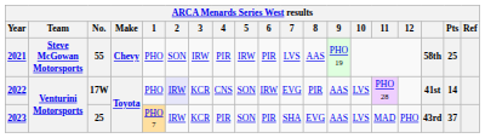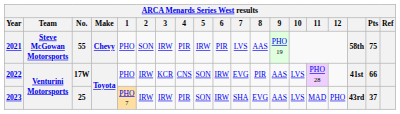 <table class="wikitable" style="text-align:center; font-size:75%">
 <tr>
 <th colspan=19><a href='#'>ARCA Menards Series West</a> results</th>
 </tr>
 <tr>
 <th>Year</th>
 <th>Team</th>
 <th>No.</th>
 <th>Make</th>
 <th>1</th>
 <th>2</th>
 <th>3</th>
 <th>4</th>
 <th>5</th>
 <th>6</th>
 <th>7</th>
 <th>8</th>
 <th>9</th>
 <th>10</th>
 <th>11</th>
 <th>12</th>
 <th></th>
 <th>Pts</th>
 <th>Ref</th>
 </tr>
 <tr>
 <th><a href='#'>2021</a></th>
 <th><a href='#'>Steve McGowan Motorsports</a></th>
 <th>55</th>
 <th><a href='#'>Chevy</a></th>
 <td><a href='#'>PHO</a></td>
 <td><a href='#'>SON</a></td>
 <td><a href='#'>IRW</a></td>
 <td><a href='#'>PIR</a></td>
 <td><a href='#'>IRW</a></td>
 <td><a href='#'>PIR</a></td>
 <td><a href='#'>LVS</a></td>
 <td><a href='#'>AAS</a></td>
 <td style="background:#DFFFDF;"><a href='#'>PHO</a><br><small>19</small></td>
 <td colspan=3></td>
 <th>58th</th>
-<th>25</th>
+<th>75</th>
 <th></th>
 </tr>
 <tr>
 <th><a href='#'>2022</a></th>
 <th rowspan=2><a href='#'>Venturini Motorsports</a></th>
 <th>17W</th>
 <th rowspan=2><a href='#'>Toyota</a></th>
 <td><a href='#'>PHO</a></td>
-<td style="background: lavender;"><a href='#'>IRW</a></td>
+<td><a href='#'>IRW</a></td>
 <td><a href='#'>KCR</a></td>
 <td><a href='#'>CNS</a></td>
 <td><a href='#'>SON</a></td>
 <td><a href='#'>IRW</a></td>
 <td><a href='#'>EVG</a></td>
 <td><a href='#'>PIR</a></td>
 <td><a href='#'>AAS</a></td>
 <td><a href='#'>LVS</a></td>
 <td style="background:#EFCFFF;"><a href='#'>PHO</a><br><small>28</small></td>
 <td></td>
 <th>41st</th>
-<th>14</th>
+<th>66</th>
 <th></th>
 </tr>
 <tr>
 <th><a href='#'>2023</a></th>
 <th>25</th>
 <td style="background:#FFDF9F;"><a href='#'>PHO</a><br><small>7</small></td>
 <td><a href='#'>IRW</a></td>
-<td><a href='#'>KCR</a></td>
+<td><a href='#'>IRW</a></td>
 <td><a href='#'>PIR</a></td>
 <td><a href='#'>SON</a></td>
-<td><a href='#'>PIR</a></td>
+<td><a href='#'>IRW</a></td>
 <td><a href='#'>SHA</a></td>
 <td><a href='#'>EVG</a></td>
 <td><a href='#'>AAS</a></td>
 <td><a href='#'>LVS</a></td>
 <td><a href='#'>MAD</a></td>
 <td><a href='#'>PHO</a></td>
 <th>43rd</th>
 <th>37</th>
 <th></th>
 </tr>
 </table>
